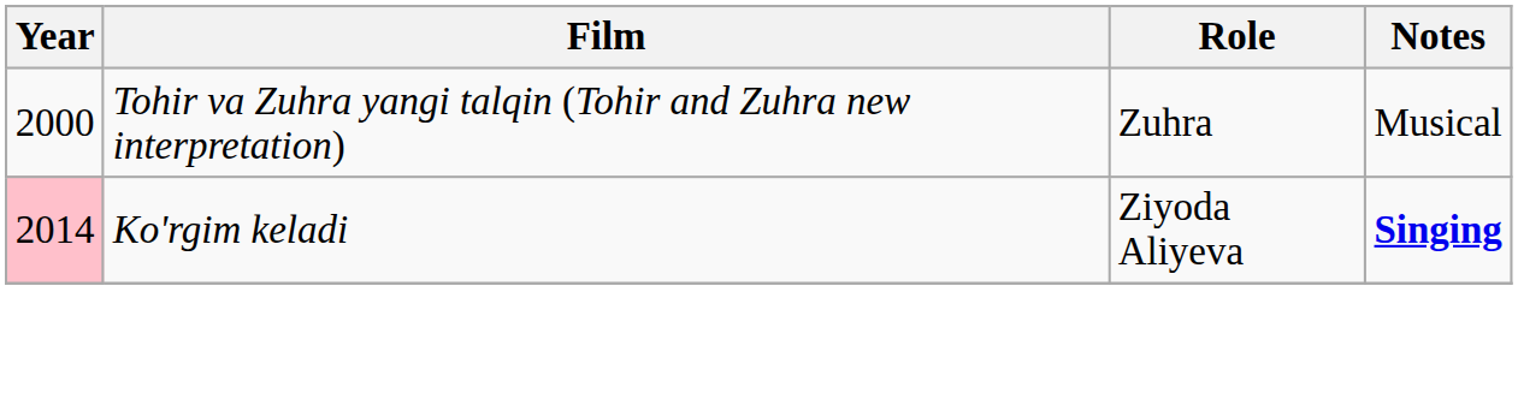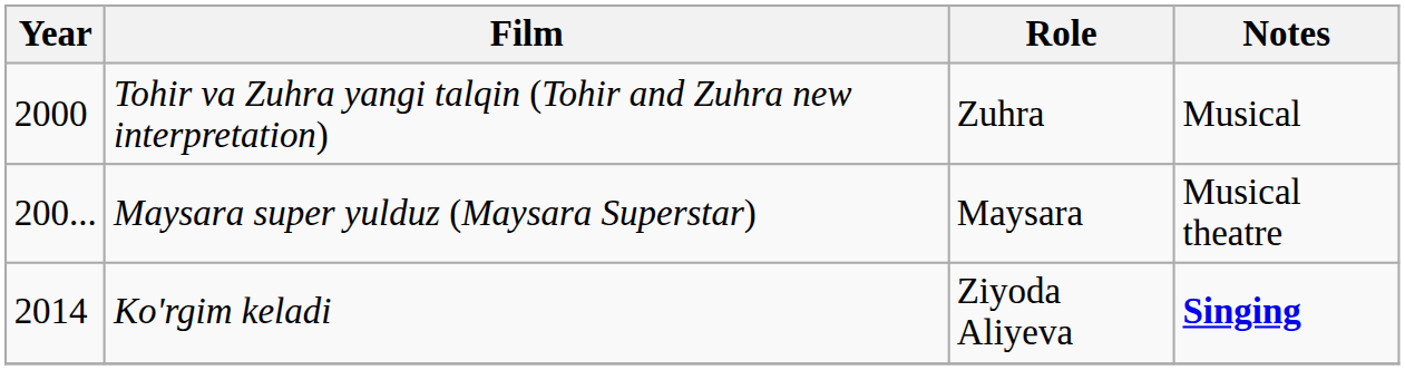 <table class="wikitable sortable">
 <tr>
 <th>Year</th>
 <th>Film</th>
 <th>Role</th>
 <th class = "unsortable">Notes</th>
 </tr>
 <tr>
 <td rowspan=1>2000</td>
 <td><em>Tohir va Zuhra yangi talqin</em> (<em>Tohir and Zuhra new interpretation</em>)</td>
 <td>Zuhra</td>
 <td>Musical</td>
 </tr>
 <tr>
-<td rowspan=1 style="background: pink;">2014</td>
+<td rowspan=1>200...</td>
+<td><em>Maysara super yulduz</em> (<em>Maysara Superstar</em>)</td>
+<td>Maysara</td>
+<td>Musical theatre</td>
+</tr>
+<tr>
+<td rowspan=1>2014</td>
 <td><em>Ko'rgim keladi</em></td>
 <td>Ziyoda Aliyeva</td>
 <td><strong><a href='#'>Singing</a></strong></td>
 </tr>
 <tr>
 </tr>
 </table>
